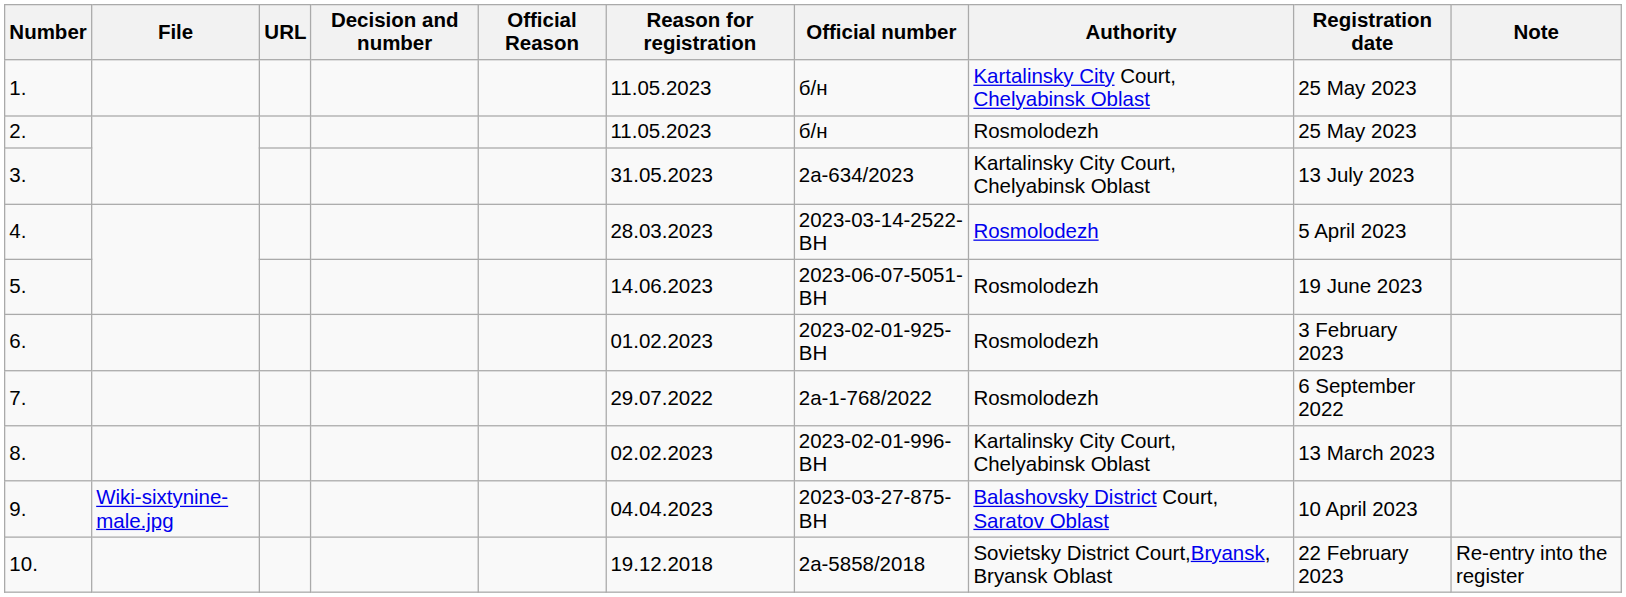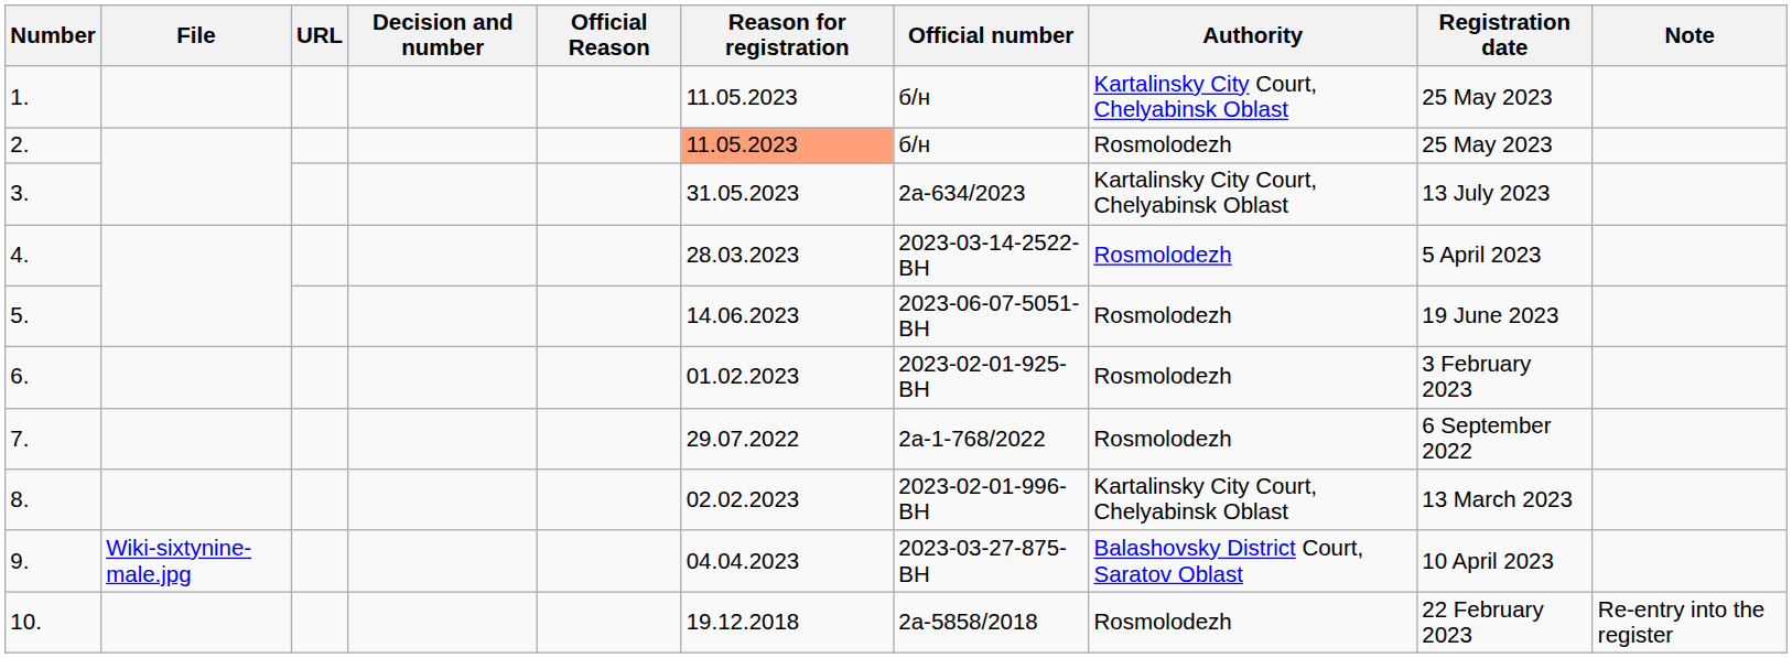 <table class="wikitable sortable" width="100%" style="text-align:left;">
 <tr>
 <th>Number</th>
 <th>File</th>
 <th>URL</th>
 <th>Decision and number</th>
 <th>Official Reason</th>
 <th>Reason for registration</th>
 <th>Official number</th>
 <th>Authority</th>
 <th>Registration date</th>
 <th>Note</th>
 </tr>
 <tr>
 <td>1.</td>
 <td></td>
 <td></td>
 <td></td>
 <td></td>
 <td>11.05.2023</td>
 <td>б/н</td>
 <td><a href='#'>Kartalinsky City</a> Court, <a href='#'>Chelyabinsk Oblast</a></td>
 <td>25 May 2023</td>
 <td></td>
 </tr>
 <tr>
 <td>2.</td>
 <td rowspan="2"></td>
 <td></td>
 <td></td>
 <td></td>
-<td>11.05.2023</td>
+<td style="background: lightsalmon;">11.05.2023</td>
 <td>б/н</td>
 <td>Rosmolodezh</td>
 <td>25 May 2023</td>
 <td></td>
 </tr>
 <tr>
 <td>3.</td>
 <td></td>
 <td></td>
 <td></td>
 <td>31.05.2023</td>
 <td>2а-634/2023</td>
 <td>Kartalinsky City Court, Chelyabinsk Oblast</td>
 <td>13 July 2023</td>
 <td></td>
 </tr>
 <tr>
 <td>4.</td>
 <td rowspan="2"></td>
 <td></td>
 <td></td>
 <td></td>
 <td>28.03.2023</td>
 <td>2023-03-14-2522-ВН</td>
 <td><a href='#'>Rosmolodezh</a></td>
 <td>5 April 2023</td>
 <td></td>
 </tr>
 <tr>
 <td>5.</td>
 <td></td>
 <td></td>
 <td></td>
 <td>14.06.2023</td>
 <td>2023-06-07-5051-ВН</td>
 <td>Rosmolodezh</td>
 <td>19 June 2023</td>
 <td></td>
 </tr>
 <tr>
 <td>6.</td>
 <td></td>
 <td></td>
 <td></td>
 <td></td>
 <td>01.02.2023</td>
 <td>2023-02-01-925-ВН</td>
 <td>Rosmolodezh</td>
 <td>3 February 2023</td>
 <td></td>
 </tr>
 <tr>
 <td>7.</td>
 <td></td>
 <td></td>
 <td></td>
 <td></td>
 <td>29.07.2022</td>
 <td>2а-1-768/2022</td>
 <td>Rosmolodezh</td>
 <td>6 September 2022</td>
 <td></td>
 </tr>
 <tr>
 <td>8.</td>
 <td></td>
 <td></td>
 <td></td>
 <td></td>
 <td>02.02.2023</td>
 <td>2023-02-01-996-ВН</td>
 <td>Kartalinsky City Court, Chelyabinsk Oblast</td>
 <td>13 March 2023</td>
 <td></td>
 </tr>
 <tr>
 <td>9.</td>
 <td><a href='#'>Wiki-sixtynine-male.jpg</a></td>
 <td></td>
 <td></td>
 <td></td>
 <td>04.04.2023</td>
 <td>2023-03-27-875-ВН</td>
 <td><a href='#'>Balashovsky District</a> Court, <a href='#'>Saratov Oblast</a></td>
 <td>10 April 2023</td>
 <td></td>
 </tr>
 <tr>
 <td>10.</td>
 <td></td>
 <td></td>
 <td></td>
 <td></td>
 <td>19.12.2018</td>
 <td>2а-5858/2018</td>
-<td>Sovietsky District Court,<a href='#'>Bryansk</a>, Bryansk Oblast</td>
+<td>Rosmolodezh</td>
 <td>22 February 2023</td>
 <td>Re-entry into the register</td>
 </tr>
 </table>
